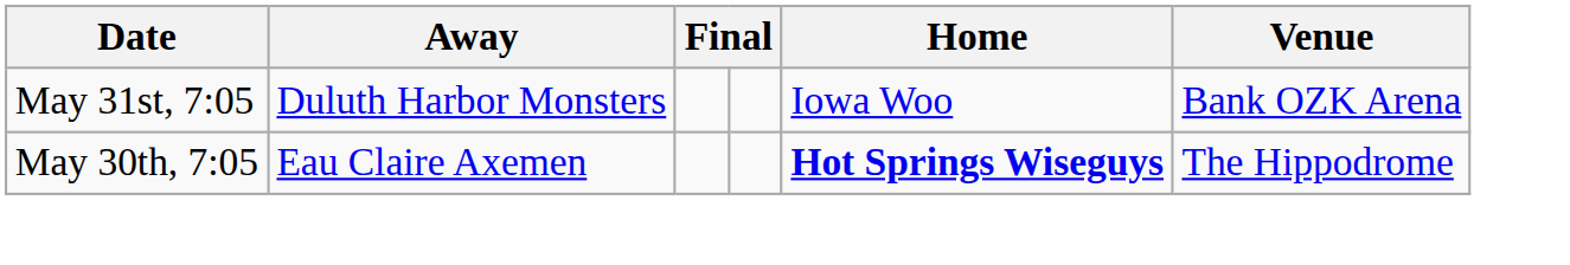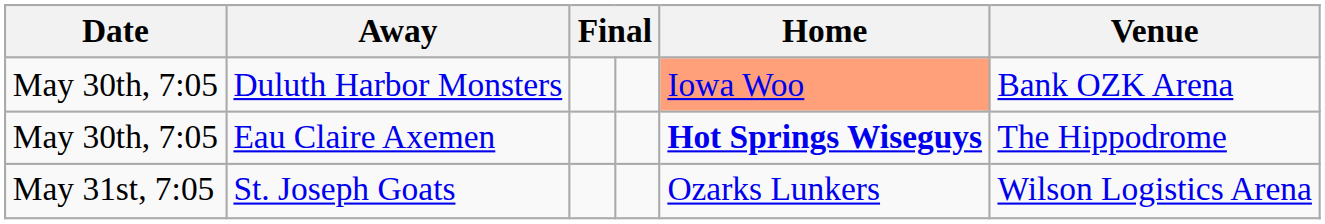 <table class="wikitable">
 <tr>
 <th>Date</th>
 <th>Away</th>
 <th colspan="2">Final</th>
 <th>Home</th>
 <th>Venue</th>
 </tr>
 <tr>
-<td>May 31st, 7:05</td>
+<td>May 30th, 7:05</td>
 <td><a href='#'>Duluth Harbor Monsters</a></td>
 <td></td>
 <td></td>
-<td><a href='#'>Iowa Woo</a></td>
+<td style="background: lightsalmon;"><a href='#'>Iowa Woo</a></td>
 <td><a href='#'>Bank OZK Arena</a></td>
 </tr>
 <tr>
 <td>May 30th, 7:05</td>
 <td><a href='#'>Eau Claire Axemen</a></td>
 <td></td>
 <td></td>
 <td><strong><a href='#'>Hot Springs Wiseguys</a></strong></td>
 <td><a href='#'>The Hippodrome</a></td>
 </tr>
+<tr>
+<td>May 31st, 7:05</td>
+<td><a href='#'>St. Joseph Goats</a></td>
+<td></td>
+<td></td>
+<td><a href='#'>Ozarks Lunkers</a></td>
+<td><a href='#'>Wilson Logistics Arena</a></td>
+</tr>
 </table>
